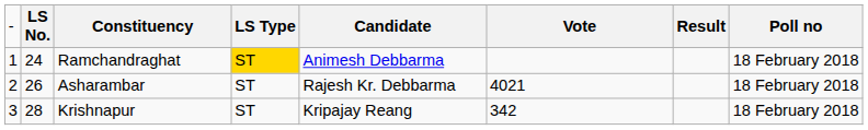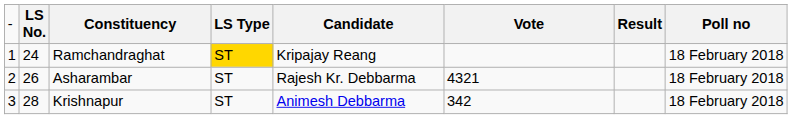 <table class = "wikitable sortable">
 <tr>
 <td>-</td>
 <th>LS <br> No.</th>
 <th style="width:170px;">Constituency</th>
 <th>LS Type</th>
 <th style = "width:180px;">Candidate</th>
 <th style = "width:180px;">Vote</th>
 <th>Result</th>
 <th>Poll no</th>
 </tr>
 <tr>
 <td style="text-align:centre;">1</td>
 <td>24</td>
 <td>Ramchandraghat</td>
 <td style="background: gold;">ST</td>
-<td><a href='#'>Animesh Debbarma</a></td>
+<td>Kripajay Reang</td>
 <td></td>
 <td></td>
 <td>18 February 2018</td>
 </tr>
 <tr>
 <td style="text-align:centre;">2</td>
 <td>26</td>
 <td>Asharambar</td>
 <td>ST</td>
 <td>Rajesh Kr. Debbarma</td>
-<td>4021</td>
+<td>4321</td>
 <td></td>
 <td>18 February 2018</td>
 </tr>
 <tr>
 <td style="text-align:centre;">3</td>
 <td>28</td>
 <td>Krishnapur</td>
 <td>ST</td>
-<td>Kripajay Reang</td>
+<td><a href='#'>Animesh Debbarma</a></td>
 <td>342</td>
 <td></td>
 <td>18 February 2018</td>
 </tr>
 </table>
